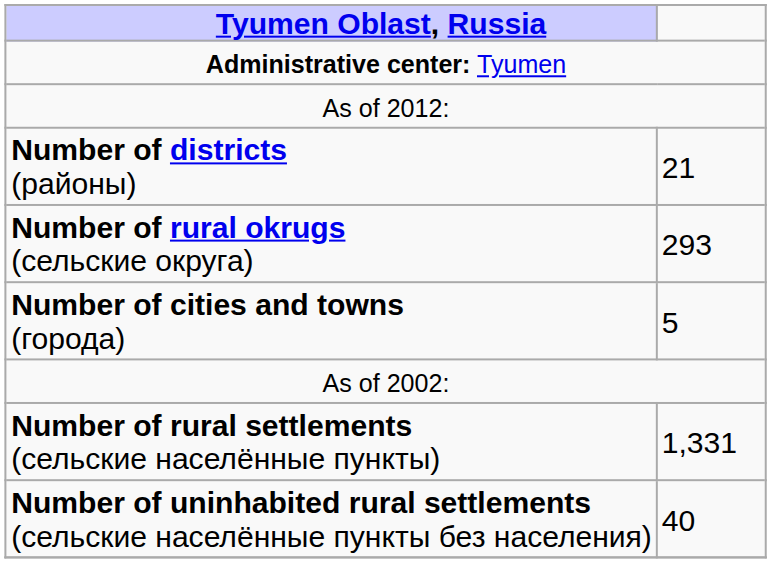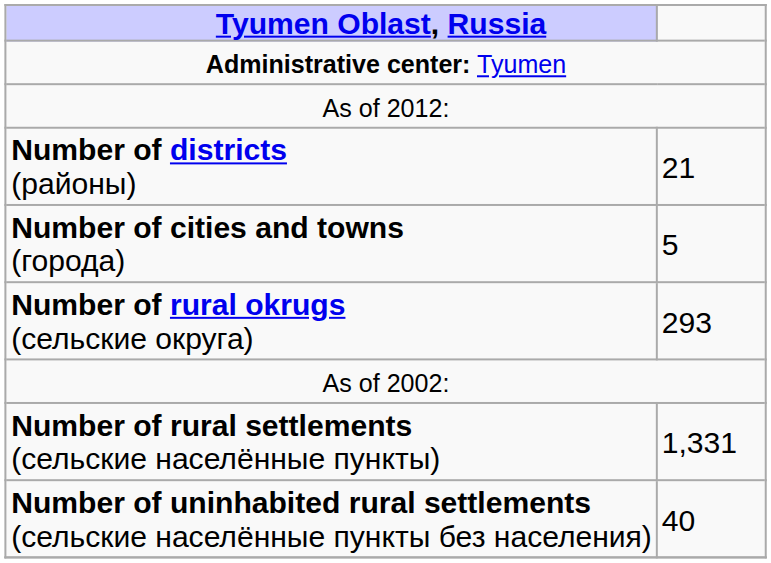 <table border=1 align="right" cellpadding=2 cellspacing=0 style="margin: 0 0 1em 1em; background: #f9f9f9; border: 1px #aaa solid; border-collapse: collapse; font-size: 95%;">
 <tr>
 <th bgcolor="#ccccff" style="padding:0 0 0 50px;"><a href='#'>Tyumen Oblast</a>, <a href='#'>Russia</a></th>
 <td width="50px"></td>
 </tr>
 <tr>
 <td colspan=2 align="center"><small><strong>Administrative center:</strong> <a href='#'>Tyumen</a></small></td>
 </tr>
 <tr>
 <td colspan=2 align="center"><small>As of 2012:</small></td>
 </tr>
 <tr>
 <td><strong>Number of <a href='#'>districts</a></strong><br>(районы)</td>
 <td>21</td>
 </tr>
 <tr>
+<td><strong>Number of cities and towns</strong><br>(города)</td>
+<td>5</td>
+</tr>
+<tr>
 <td><strong>Number of <a href='#'>rural okrugs</a></strong><br>(сельские округа)</td>
 <td>293</td>
-</tr>
-<tr>
-<td><strong>Number of cities and towns</strong><br>(города)</td>
-<td>5</td>
 </tr>
 <tr>
 <td colspan=2 align="center"><small>As of 2002:</small></td>
 </tr>
 <tr>
 <td><strong>Number of rural settlements</strong><br>(сельские населённые пункты)</td>
 <td>1,331</td>
 </tr>
 <tr>
 <td><strong>Number of uninhabited rural settlements</strong><br>(сельские населённые пункты без населения)</td>
 <td>40</td>
 </tr>
 <tr>
 </tr>
 </table>
